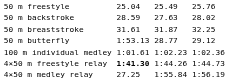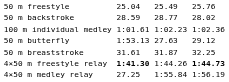 <table>
 <tr>
 <td>50 m freestyle</td>
 <td></td>
 <td>25.04</td>
 <td></td>
 <td>25.49</td>
 <td></td>
 <td>25.76</td>
 </tr>
 <tr>
 <td>50 m backstroke</td>
 <td></td>
 <td>28.59</td>
 <td></td>
+<td>28.77</td>
+<td></td>
+<td>28.02</td>
+</tr>
+<tr>
+<td>100 m individual medley</td>
+<td></td>
+<td>1:01.61</td>
+<td></td>
+<td>1:02.23</td>
+<td></td>
+<td>1:02.36</td>
+</tr>
+<tr>
+<td>50 m butterfly</td>
+<td></td>
+<td>1:53.13</td>
+<td></td>
 <td>27.63</td>
 <td></td>
-<td>28.02</td>
+<td>29.12</td>
 </tr>
 <tr>
 <td>50 m breaststroke</td>
 <td></td>
 <td>31.61</td>
 <td></td>
 <td>31.87</td>
 <td></td>
 <td>32.25</td>
 </tr>
 <tr>
-<td>50 m butterfly</td>
-<td></td>
-<td>1:53.13</td>
-<td></td>
-<td>28.77</td>
-<td></td>
-<td>29.12</td>
-</tr>
-<tr>
-<td>100 m individual medley</td>
-<td></td>
-<td>1:01.61</td>
-<td></td>
-<td>1:02.23</td>
-<td></td>
-<td>1:02.36</td>
-</tr>
-<tr>
 <td>4×50 m freestyle relay</td>
 <td></td>
 <td><strong>1:41.30</strong></td>
 <td></td>
 <td>1:44.26</td>
 <td></td>
-<td>1:44.73</td>
+<td><strong>1:44.73</strong></td>
 </tr>
 <tr>
 <td>4×50 m medley relay</td>
 <td></td>
 <td>27.25</td>
 <td></td>
 <td>1:55.84</td>
 <td></td>
 <td>1:56.19</td>
 </tr>
 </table>
